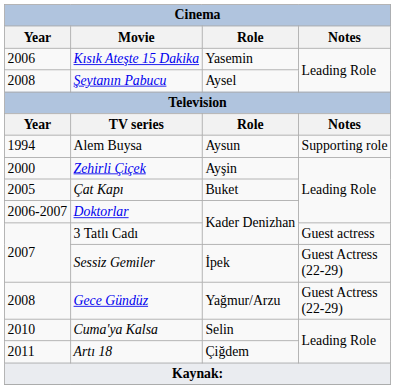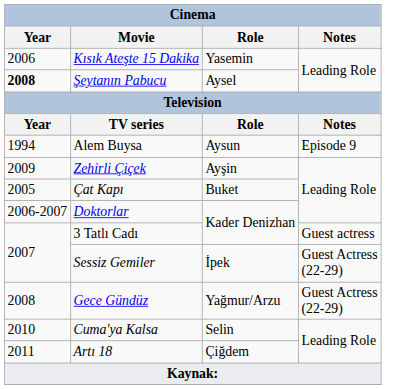 <table class="wikitable">
 <tr>
 <th colspan="4" style="background:LightSteelBlue">Cinema</th>
 </tr>
 <tr>
 <th>Year</th>
 <th>Movie</th>
 <th>Role</th>
 <th>Notes</th>
 </tr>
 <tr>
 <td>2006</td>
 <td><em><a href='#'>Kısık Ateşte 15 Dakika</a></em></td>
 <td>Yasemin</td>
 <td rowspan="2">Leading Role</td>
 </tr>
 <tr>
-<td>2008</td>
+<td><strong>2008</strong></td>
 <td><em><a href='#'>Şeytanın Pabucu</a></em></td>
 <td>Aysel</td>
 </tr>
 <tr>
 <th colspan="4" style="background:LightSteelBlue">Television</th>
 </tr>
 <tr>
 <th>Year</th>
 <th>TV series</th>
 <th>Role</th>
 <th>Notes</th>
 </tr>
 <tr>
 <td>1994</td>
 <td>Alem Buysa</td>
 <td>Aysun</td>
-<td>Supporting role</td>
+<td>Episode 9</td>
 </tr>
 <tr>
-<td>2000</td>
+<td>2009</td>
 <td><em><a href='#'>Zehirli Çiçek</a></em></td>
 <td>Ayşin</td>
 <td rowspan="3">Leading Role</td>
 </tr>
 <tr>
 <td>2005</td>
 <td><em>Çat Kapı</em></td>
 <td>Buket</td>
 </tr>
 <tr>
 <td>2006-2007</td>
 <td><em><a href='#'>Doktorlar</a></em></td>
 <td rowspan="2">Kader Denizhan</td>
 </tr>
 <tr>
 <td rowspan="2">2007</td>
 <td>3 Tatlı Cadı</td>
 <td>Guest actress</td>
 </tr>
 <tr>
 <td><em>Sessiz Gemiler</em></td>
 <td>İpek</td>
 <td>Guest Actress<br>(22-29)</td>
 </tr>
 <tr>
 <td>2008</td>
 <td><em><a href='#'>Gece Gündüz</a></em></td>
 <td>Yağmur/Arzu</td>
 <td>Guest Actress<br>(22-29)</td>
 </tr>
 <tr>
 <td>2010</td>
 <td><em>Cuma'ya Kalsa</em></td>
 <td>Selin</td>
 <td rowspan="2">Leading Role</td>
 </tr>
 <tr>
 <td>2011</td>
 <td><em>Artı 18</em></td>
 <td>Çiğdem</td>
 </tr>
 <tr class="sortbottom">
 <td colspan="6" style="background-color:#EAECF0;text-align:center"><strong>Kaynak:</strong></td>
 </tr>
 <tr>
 </tr>
 </table>
